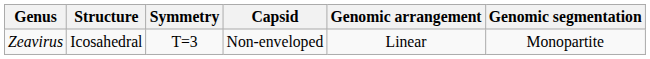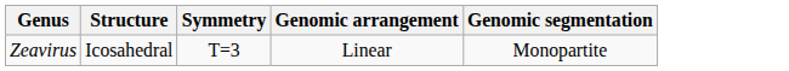 <table class="wikitable sortable" style="text-align:center">
 <tr>
 <th>Genus</th>
 <th>Structure</th>
 <th>Symmetry</th>
-<th>Capsid</th>
 <th>Genomic arrangement</th>
 <th>Genomic segmentation</th>
 </tr>
 <tr>
 <td><em>Zeavirus</em></td>
 <td>Icosahedral</td>
 <td>T=3</td>
-<td>Non-enveloped</td>
 <td>Linear</td>
 <td>Monopartite</td>
 </tr>
 </table>
